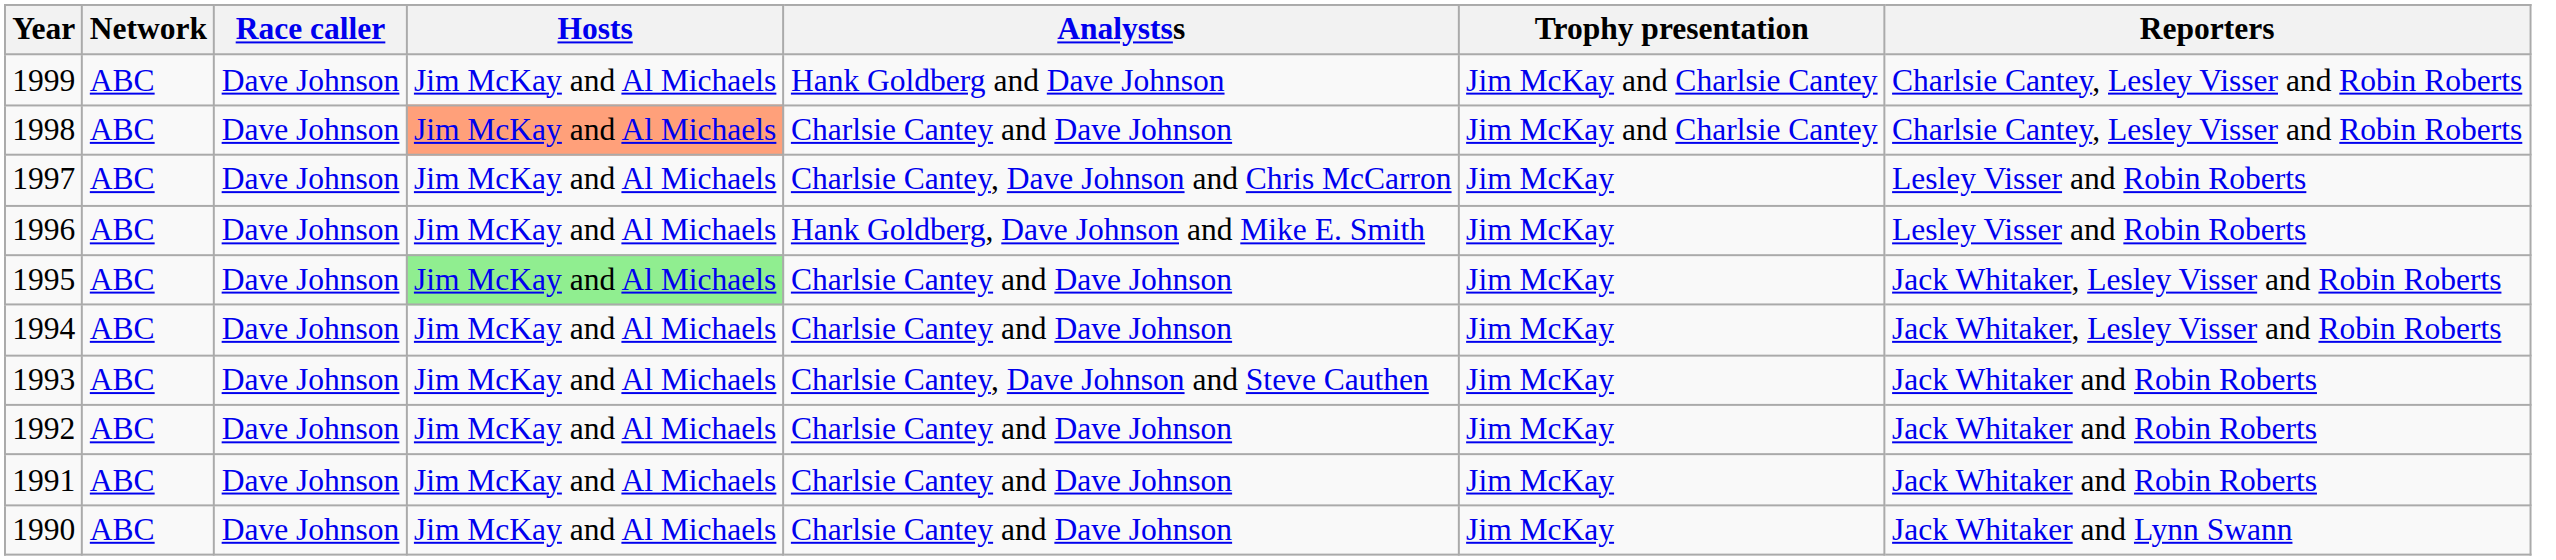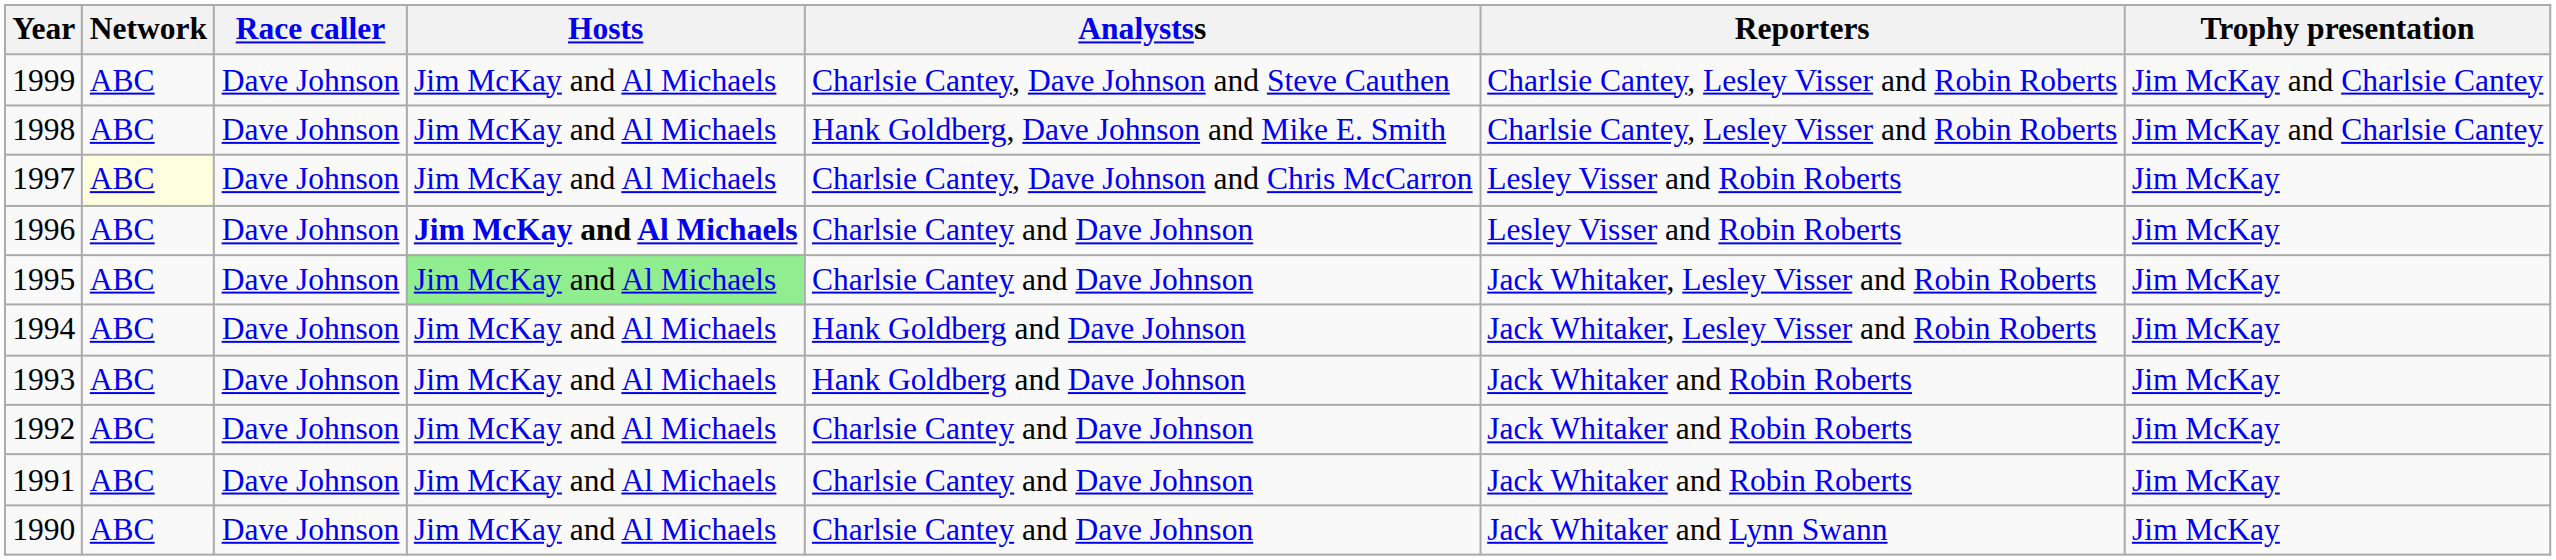 <table class="wikitable">
 <tr>
 <th>Year</th>
 <th>Network</th>
 <th><a href='#'>Race caller</a></th>
 <th><a href='#'>Hosts</a></th>
 <th><a href='#'>Analysts</a>s</th>
+<th>Reporters</th>
 <th>Trophy presentation</th>
-<th>Reporters</th>
 </tr>
 <tr>
 <td>1999</td>
 <td><a href='#'>ABC</a></td>
 <td><a href='#'>Dave Johnson</a></td>
 <td><a href='#'>Jim McKay</a> and <a href='#'>Al Michaels</a></td>
-<td><a href='#'>Hank Goldberg</a> and <a href='#'>Dave Johnson</a></td>
+<td><a href='#'>Charlsie Cantey</a>, <a href='#'>Dave Johnson</a> and <a href='#'>Steve Cauthen</a></td>
+<td><a href='#'>Charlsie Cantey</a>, <a href='#'>Lesley Visser</a> and <a href='#'>Robin Roberts</a></td>
 <td><a href='#'>Jim McKay</a> and <a href='#'>Charlsie Cantey</a></td>
-<td><a href='#'>Charlsie Cantey</a>, <a href='#'>Lesley Visser</a> and <a href='#'>Robin Roberts</a></td>
 </tr>
 <tr>
 <td>1998</td>
 <td><a href='#'>ABC</a></td>
 <td><a href='#'>Dave Johnson</a></td>
-<td style="background: lightsalmon;"><a href='#'>Jim McKay</a> and <a href='#'>Al Michaels</a></td>
-<td><a href='#'>Charlsie Cantey</a> and <a href='#'>Dave Johnson</a></td>
+<td><a href='#'>Jim McKay</a> and <a href='#'>Al Michaels</a></td>
+<td><a href='#'>Hank Goldberg</a>, <a href='#'>Dave Johnson</a> and <a href='#'>Mike E. Smith</a></td>
+<td><a href='#'>Charlsie Cantey</a>, <a href='#'>Lesley Visser</a> and <a href='#'>Robin Roberts</a></td>
 <td><a href='#'>Jim McKay</a> and <a href='#'>Charlsie Cantey</a></td>
-<td><a href='#'>Charlsie Cantey</a>, <a href='#'>Lesley Visser</a> and <a href='#'>Robin Roberts</a></td>
 </tr>
 <tr>
 <td>1997</td>
-<td><a href='#'>ABC</a></td>
+<td style="background: lightyellow;"><a href='#'>ABC</a></td>
 <td><a href='#'>Dave Johnson</a></td>
 <td><a href='#'>Jim McKay</a> and <a href='#'>Al Michaels</a></td>
 <td><a href='#'>Charlsie Cantey</a>, <a href='#'>Dave Johnson</a> and <a href='#'>Chris McCarron</a></td>
+<td><a href='#'>Lesley Visser</a> and <a href='#'>Robin Roberts</a></td>
 <td><a href='#'>Jim McKay</a></td>
-<td><a href='#'>Lesley Visser</a> and <a href='#'>Robin Roberts</a></td>
 </tr>
 <tr>
 <td>1996</td>
 <td><a href='#'>ABC</a></td>
 <td><a href='#'>Dave Johnson</a></td>
-<td><a href='#'>Jim McKay</a> and <a href='#'>Al Michaels</a></td>
-<td><a href='#'>Hank Goldberg</a>, <a href='#'>Dave Johnson</a> and <a href='#'>Mike E. Smith</a></td>
+<td><strong><a href='#'>Jim McKay</a> and <a href='#'>Al Michaels</a></strong></td>
+<td><a href='#'>Charlsie Cantey</a> and <a href='#'>Dave Johnson</a></td>
+<td><a href='#'>Lesley Visser</a> and <a href='#'>Robin Roberts</a></td>
 <td><a href='#'>Jim McKay</a></td>
-<td><a href='#'>Lesley Visser</a> and <a href='#'>Robin Roberts</a></td>
 </tr>
 <tr>
 <td>1995</td>
 <td><a href='#'>ABC</a></td>
 <td><a href='#'>Dave Johnson</a></td>
 <td style="background: lightgreen;"><a href='#'>Jim McKay</a> and <a href='#'>Al Michaels</a></td>
 <td><a href='#'>Charlsie Cantey</a> and <a href='#'>Dave Johnson</a></td>
+<td><a href='#'>Jack Whitaker</a>, <a href='#'>Lesley Visser</a> and <a href='#'>Robin Roberts</a></td>
 <td><a href='#'>Jim McKay</a></td>
-<td><a href='#'>Jack Whitaker</a>, <a href='#'>Lesley Visser</a> and <a href='#'>Robin Roberts</a></td>
 </tr>
 <tr>
 <td>1994</td>
 <td><a href='#'>ABC</a></td>
 <td><a href='#'>Dave Johnson</a></td>
 <td><a href='#'>Jim McKay</a> and <a href='#'>Al Michaels</a></td>
-<td><a href='#'>Charlsie Cantey</a> and <a href='#'>Dave Johnson</a></td>
+<td><a href='#'>Hank Goldberg</a> and <a href='#'>Dave Johnson</a></td>
+<td><a href='#'>Jack Whitaker</a>, <a href='#'>Lesley Visser</a> and <a href='#'>Robin Roberts</a></td>
 <td><a href='#'>Jim McKay</a></td>
-<td><a href='#'>Jack Whitaker</a>, <a href='#'>Lesley Visser</a> and <a href='#'>Robin Roberts</a></td>
 </tr>
 <tr>
 <td>1993</td>
 <td><a href='#'>ABC</a></td>
 <td><a href='#'>Dave Johnson</a></td>
 <td><a href='#'>Jim McKay</a> and <a href='#'>Al Michaels</a></td>
-<td><a href='#'>Charlsie Cantey</a>, <a href='#'>Dave Johnson</a> and <a href='#'>Steve Cauthen</a></td>
+<td><a href='#'>Hank Goldberg</a> and <a href='#'>Dave Johnson</a></td>
+<td><a href='#'>Jack Whitaker</a> and <a href='#'>Robin Roberts</a></td>
 <td><a href='#'>Jim McKay</a></td>
-<td><a href='#'>Jack Whitaker</a> and <a href='#'>Robin Roberts</a></td>
 </tr>
 <tr>
 <td>1992</td>
 <td><a href='#'>ABC</a></td>
 <td><a href='#'>Dave Johnson</a></td>
 <td><a href='#'>Jim McKay</a> and <a href='#'>Al Michaels</a></td>
 <td><a href='#'>Charlsie Cantey</a> and <a href='#'>Dave Johnson</a></td>
+<td><a href='#'>Jack Whitaker</a> and <a href='#'>Robin Roberts</a></td>
 <td><a href='#'>Jim McKay</a></td>
-<td><a href='#'>Jack Whitaker</a> and <a href='#'>Robin Roberts</a></td>
 </tr>
 <tr>
 <td>1991</td>
 <td><a href='#'>ABC</a></td>
 <td><a href='#'>Dave Johnson</a></td>
 <td><a href='#'>Jim McKay</a> and <a href='#'>Al Michaels</a></td>
 <td><a href='#'>Charlsie Cantey</a> and <a href='#'>Dave Johnson</a></td>
+<td><a href='#'>Jack Whitaker</a> and <a href='#'>Robin Roberts</a></td>
 <td><a href='#'>Jim McKay</a></td>
-<td><a href='#'>Jack Whitaker</a> and <a href='#'>Robin Roberts</a></td>
 </tr>
 <tr>
 <td>1990</td>
 <td><a href='#'>ABC</a></td>
 <td><a href='#'>Dave Johnson</a></td>
 <td><a href='#'>Jim McKay</a> and <a href='#'>Al Michaels</a></td>
 <td><a href='#'>Charlsie Cantey</a> and <a href='#'>Dave Johnson</a></td>
+<td><a href='#'>Jack Whitaker</a> and <a href='#'>Lynn Swann</a></td>
 <td><a href='#'>Jim McKay</a></td>
-<td><a href='#'>Jack Whitaker</a> and <a href='#'>Lynn Swann</a></td>
 </tr>
 </table>
